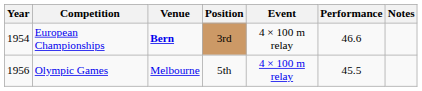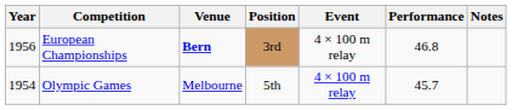 <table class="wikitable" width=60% style="font-size:90%; text-align:center;">
 <tr>
 <th>Year</th>
 <th>Competition</th>
 <th>Venue</th>
 <th>Position</th>
 <th>Event</th>
 <th>Performance</th>
 <th>Notes</th>
 </tr>
 <tr>
-<td rowspan=1>1954</td>
+<td rowspan=1>1956</td>
 <td rowspan=1 align=left><a href='#'>European Championships</a></td>
 <td rowspan=1 align=left><strong> <a href='#'>Bern</a></strong></td>
 <td bgcolor=cc9966>3rd</td>
 <td>4 × 100 m relay</td>
-<td>46.6</td>
+<td>46.8</td>
 <td></td>
 </tr>
 <tr>
-<td rowspan=1>1956</td>
+<td rowspan=1>1954</td>
 <td rowspan=1 align=left><a href='#'>Olympic Games</a></td>
 <td rowspan=1 align=left> <a href='#'>Melbourne</a></td>
 <td>5th</td>
 <td><a href='#'>4 × 100 m relay</a></td>
-<td>45.5</td>
+<td>45.7</td>
 <td></td>
 </tr>
 </table>
